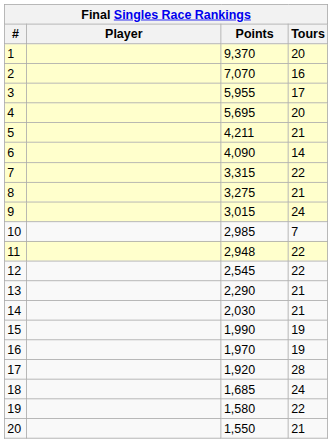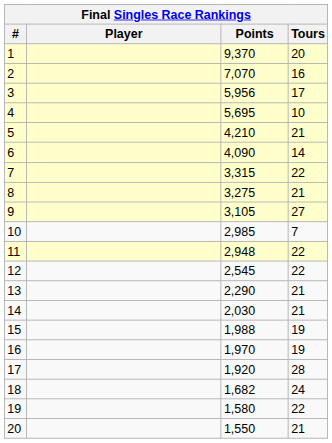 <table class="wikitable" style="font-size:95%">
 <tr>
 <th colspan="4">Final <a href='#'>Singles Race Rankings</a></th>
 </tr>
 <tr>
 <th width="20">#</th>
 <th width="230">Player</th>
 <th width="75">Points</th>
 <th width="15">Tours</th>
 </tr>
 <tr bgcolor="#ffffcc">
 <td>1</td>
 <td align="left"></td>
 <td>9,370</td>
 <td>20</td>
 </tr>
 <tr bgcolor="#ffffcc">
 <td>2</td>
 <td align="left"></td>
 <td>7,070</td>
 <td>16</td>
 </tr>
 <tr bgcolor="#ffffcc">
 <td>3</td>
 <td align="left"></td>
-<td>5,955</td>
+<td>5,956</td>
 <td>17</td>
 </tr>
 <tr bgcolor="#ffffcc">
 <td>4</td>
 <td align="left"></td>
 <td>5,695</td>
-<td>20</td>
+<td>10</td>
 </tr>
 <tr bgcolor="#ffffcc">
 <td>5</td>
 <td align="left"></td>
-<td>4,211</td>
+<td>4,210</td>
 <td>21</td>
 </tr>
 <tr bgcolor="#ffffcc">
 <td>6</td>
 <td align="left"></td>
 <td>4,090</td>
 <td>14</td>
 </tr>
 <tr bgcolor="#ffffcc">
 <td>7</td>
 <td align="left"></td>
 <td>3,315</td>
 <td>22</td>
 </tr>
 <tr bgcolor="#ffffcc">
 <td>8</td>
 <td align="left"></td>
 <td>3,275</td>
 <td>21</td>
 </tr>
 <tr bgcolor="#ffffcc">
 <td>9</td>
 <td align="left"></td>
-<td>3,015</td>
-<td>24</td>
+<td>3,105</td>
+<td>27</td>
 </tr>
 <tr>
 <td>10</td>
 <td align="left"></td>
 <td>2,985</td>
 <td>7</td>
 </tr>
 <tr bgcolor="#ffffcc">
 <td>11</td>
 <td align="left"></td>
 <td>2,948</td>
 <td>22</td>
 </tr>
 <tr>
 <td>12</td>
 <td align="left"></td>
 <td>2,545</td>
 <td>22</td>
 </tr>
 <tr>
 <td>13</td>
 <td align="left"></td>
 <td>2,290</td>
 <td>21</td>
 </tr>
 <tr>
 <td>14</td>
 <td align="left"></td>
 <td>2,030</td>
 <td>21</td>
 </tr>
 <tr>
 <td>15</td>
 <td align="left"></td>
-<td>1,990</td>
+<td>1,988</td>
 <td>19</td>
 </tr>
 <tr>
 <td>16</td>
 <td align="left"></td>
 <td>1,970</td>
 <td>19</td>
 </tr>
 <tr>
 <td>17</td>
 <td align="left"></td>
 <td>1,920</td>
 <td>28</td>
 </tr>
 <tr>
 <td>18</td>
 <td align="left"></td>
-<td>1,685</td>
+<td>1,682</td>
 <td>24</td>
 </tr>
 <tr>
 <td>19</td>
 <td align="left"></td>
 <td>1,580</td>
 <td>22</td>
 </tr>
 <tr>
 <td>20</td>
 <td align="left"></td>
 <td>1,550</td>
 <td>21</td>
 </tr>
 </table>
